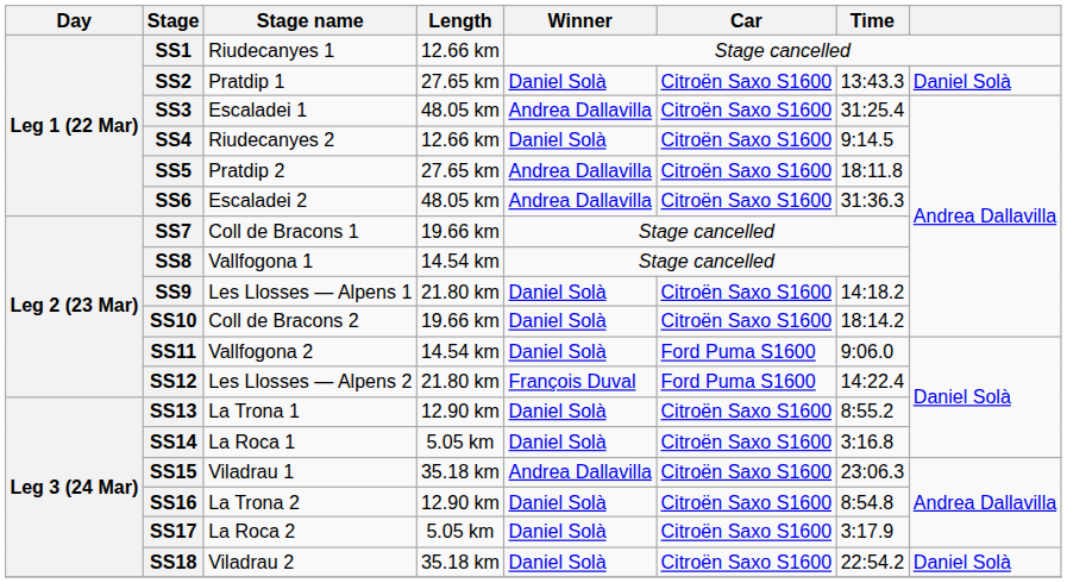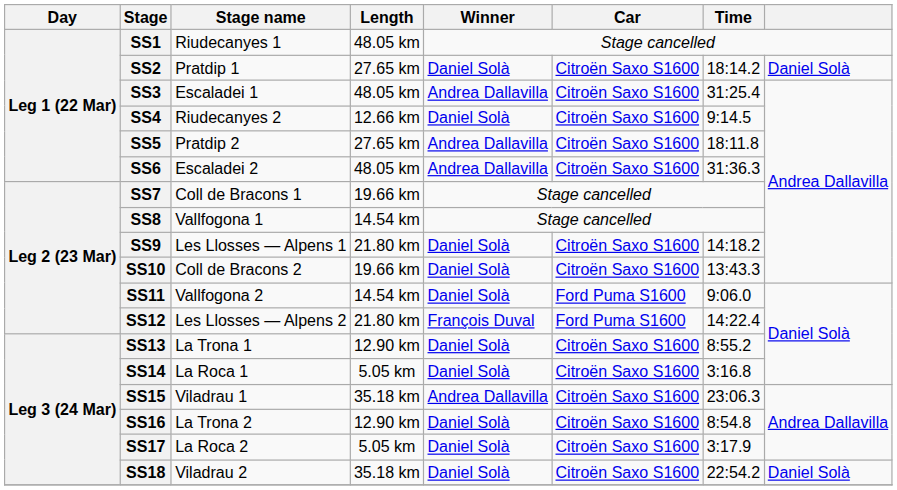 <table class="wikitable" style="font-size: 85%;">
 <tr>
 <th>Day</th>
 <th>Stage</th>
 <th>Stage name</th>
 <th>Length</th>
 <th>Winner</th>
 <th>Car</th>
 <th>Time</th>
 <th></th>
 </tr>
 <tr>
 <th rowspan="6">Leg 1 (22 Mar)</th>
 <th>SS1</th>
 <td>Riudecanyes 1</td>
-<td align="center">12.66 km</td>
+<td align="center">48.05 km</td>
 <td colspan="4" align="center"><em>Stage cancelled</em></td>
 </tr>
 <tr>
 <th>SS2</th>
 <td>Pratdip 1</td>
 <td align="center">27.65 km</td>
 <td> <a href='#'>Daniel Solà</a></td>
 <td><a href='#'>Citroën Saxo S1600</a></td>
-<td>13:43.3</td>
+<td>18:14.2</td>
 <td rowspan="1"> <a href='#'>Daniel Solà</a></td>
 </tr>
 <tr>
 <th>SS3</th>
 <td>Escaladei 1</td>
 <td align="center">48.05 km</td>
 <td> <a href='#'>Andrea Dallavilla</a></td>
 <td><a href='#'>Citroën Saxo S1600</a></td>
 <td>31:25.4</td>
 <td rowspan="8"> <a href='#'>Andrea Dallavilla</a></td>
 </tr>
 <tr>
 <th>SS4</th>
 <td>Riudecanyes 2</td>
 <td align="center">12.66 km</td>
 <td> <a href='#'>Daniel Solà</a></td>
 <td><a href='#'>Citroën Saxo S1600</a></td>
 <td>9:14.5</td>
 </tr>
 <tr>
 <th>SS5</th>
 <td>Pratdip 2</td>
 <td align="center">27.65 km</td>
 <td> <a href='#'>Andrea Dallavilla</a></td>
 <td><a href='#'>Citroën Saxo S1600</a></td>
 <td>18:11.8</td>
 </tr>
 <tr>
 <th>SS6</th>
 <td>Escaladei 2</td>
 <td align="center">48.05 km</td>
 <td> <a href='#'>Andrea Dallavilla</a></td>
 <td><a href='#'>Citroën Saxo S1600</a></td>
 <td>31:36.3</td>
 </tr>
 <tr>
 <th rowspan="6">Leg 2 (23 Mar)</th>
 <th>SS7</th>
 <td>Coll de Bracons 1</td>
 <td align="center">19.66 km</td>
 <td colspan="3" align="center"><em>Stage cancelled</em></td>
 </tr>
 <tr>
 <th>SS8</th>
 <td>Vallfogona 1</td>
 <td align="center">14.54 km</td>
 <td colspan="3" align="center"><em>Stage cancelled</em></td>
 </tr>
 <tr>
 <th>SS9</th>
 <td>Les Llosses — Alpens 1</td>
 <td align="center">21.80 km</td>
 <td> <a href='#'>Daniel Solà</a></td>
 <td><a href='#'>Citroën Saxo S1600</a></td>
 <td>14:18.2</td>
 </tr>
 <tr>
 <th>SS10</th>
 <td>Coll de Bracons 2</td>
 <td align="center">19.66 km</td>
 <td> <a href='#'>Daniel Solà</a></td>
 <td><a href='#'>Citroën Saxo S1600</a></td>
-<td>18:14.2</td>
+<td>13:43.3</td>
 </tr>
 <tr>
 <th>SS11</th>
 <td>Vallfogona 2</td>
 <td align="center">14.54 km</td>
 <td> <a href='#'>Daniel Solà</a></td>
 <td><a href='#'>Ford Puma S1600</a></td>
 <td>9:06.0</td>
 <td rowspan="4"> <a href='#'>Daniel Solà</a></td>
 </tr>
 <tr>
 <th>SS12</th>
 <td>Les Llosses — Alpens 2</td>
 <td align="center">21.80 km</td>
 <td> <a href='#'>François Duval</a></td>
 <td><a href='#'>Ford Puma S1600</a></td>
 <td>14:22.4</td>
 </tr>
 <tr>
 <th rowspan="6">Leg 3 (24 Mar)</th>
 <th>SS13</th>
 <td>La Trona 1</td>
 <td align="center">12.90 km</td>
 <td> <a href='#'>Daniel Solà</a></td>
 <td><a href='#'>Citroën Saxo S1600</a></td>
 <td>8:55.2</td>
 </tr>
 <tr>
 <th>SS14</th>
 <td>La Roca 1</td>
 <td align="center">5.05 km</td>
 <td> <a href='#'>Daniel Solà</a></td>
 <td><a href='#'>Citroën Saxo S1600</a></td>
 <td>3:16.8</td>
 </tr>
 <tr>
 <th>SS15</th>
 <td>Viladrau 1</td>
 <td align="center">35.18 km</td>
 <td> <a href='#'>Andrea Dallavilla</a></td>
 <td><a href='#'>Citroën Saxo S1600</a></td>
 <td>23:06.3</td>
 <td rowspan="3"> <a href='#'>Andrea Dallavilla</a></td>
 </tr>
 <tr>
 <th>SS16</th>
 <td>La Trona 2</td>
 <td align="center">12.90 km</td>
 <td> <a href='#'>Daniel Solà</a></td>
 <td><a href='#'>Citroën Saxo S1600</a></td>
 <td>8:54.8</td>
 </tr>
 <tr>
 <th>SS17</th>
 <td>La Roca 2</td>
 <td align="center">5.05 km</td>
 <td> <a href='#'>Daniel Solà</a></td>
 <td><a href='#'>Citroën Saxo S1600</a></td>
 <td>3:17.9</td>
 </tr>
 <tr>
 <th>SS18</th>
 <td>Viladrau 2</td>
 <td align="center">35.18 km</td>
 <td> <a href='#'>Daniel Solà</a></td>
 <td><a href='#'>Citroën Saxo S1600</a></td>
 <td>22:54.2</td>
 <td rowspan="1"> <a href='#'>Daniel Solà</a></td>
 </tr>
 <tr>
 </tr>
 </table>
